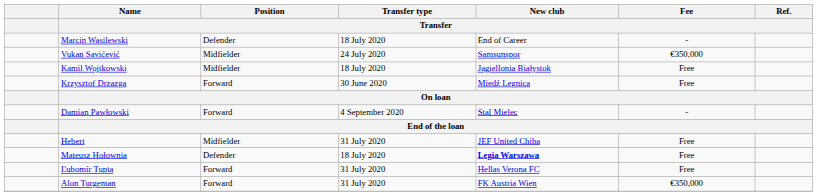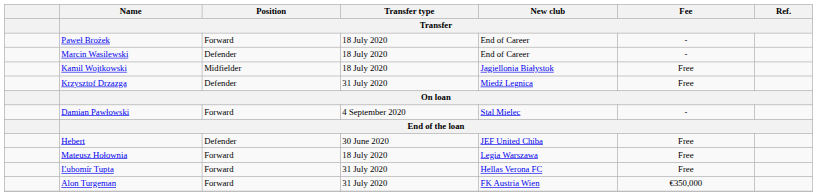 <table class="wikitable" style="width:100%; font-size:85%;">
 <tr>
 <th width="2%"></th>
 <th width="5%">Name</th>
 <th width="5%">Position</th>
 <th width="5%">Transfer type</th>
 <th width="5%">New club</th>
 <th width="5%">Fee</th>
 <th width="2%">Ref.</th>
 </tr>
 <tr>
 <th></th>
 <th colspan="6" align="center">Transfer</th>
 </tr>
 <tr>
 <td align=center></td>
-<td align=left> <a href='#'>Marcin Wasilewski</a></td>
-<td align=left>Defender</td>
+<td align=left> <a href='#'>Paweł Brożek</a></td>
+<td align=left>Forward</td>
 <td align=left>18 July 2020</td>
 <td align=left>End of Career</td>
 <td align=center>-</td>
 <td></td>
 </tr>
 <tr>
 <td align=center></td>
-<td align=left> <a href='#'>Vukan Savićević</a></td>
-<td align=left>Midfielder</td>
-<td align=left>24 July 2020</td>
-<td align=left> <a href='#'>Samsunspor</a></td>
-<td align=center>€350,000</td>
+<td align=left> <a href='#'>Marcin Wasilewski</a></td>
+<td align=left>Defender</td>
+<td align=left>18 July 2020</td>
+<td align=left>End of Career</td>
+<td align=center>-</td>
 <td></td>
 </tr>
 <tr>
 <td align=center></td>
 <td align=left> <a href='#'>Kamil Wojtkowski</a></td>
 <td align=left>Midfielder</td>
 <td align=left>18 July 2020</td>
 <td align=left> <a href='#'>Jagiellonia Białystok</a></td>
 <td align=center>Free</td>
 <td></td>
 </tr>
 <tr>
 <td align=center></td>
 <td align=left> <a href='#'>Krzysztof Drzazga</a></td>
-<td align=left>Forward</td>
-<td align=left>30 June 2020</td>
+<td align=left>Defender</td>
+<td align=left>31 July 2020</td>
 <td align=left> <a href='#'>Miedź Legnica</a></td>
 <td align=center>Free</td>
 <td></td>
 </tr>
 <tr>
 <th></th>
 <th colspan="6" align="center">On loan</th>
 </tr>
 <tr>
 <td align=center></td>
 <td align=left> <a href='#'>Damian Pawłowski</a></td>
 <td align=left>Forward</td>
 <td align=left>4 September 2020</td>
 <td align=left> <a href='#'>Stal Mielec</a></td>
 <td align=center>-</td>
 <td></td>
 </tr>
 <tr>
 <th></th>
 <th colspan="6" align="center">End of the loan</th>
 </tr>
 <tr>
 <td align=center></td>
 <td align=left> <a href='#'>Hebert</a></td>
-<td align=left>Midfielder</td>
-<td align=left>31 July 2020</td>
+<td align=left>Defender</td>
+<td align=left>30 June 2020</td>
 <td align=left> <a href='#'>JEF United Chiba</a></td>
 <td align=center>Free</td>
 <td></td>
 </tr>
 <tr>
 <td align=center></td>
 <td align=left> <a href='#'>Mateusz Hołownia</a></td>
-<td align=left>Defender</td>
+<td align=left>Forward</td>
 <td align=left>18 July 2020</td>
-<td align=left><strong> <a href='#'>Legia Warszawa</a></strong></td>
+<td align=left> <a href='#'>Legia Warszawa</a></td>
 <td align=center>Free</td>
 <td></td>
 </tr>
 <tr>
 <td align=center></td>
 <td align=left> <a href='#'>Ľubomír Tupta</a></td>
 <td align=left>Forward</td>
 <td align=left>31 July 2020</td>
 <td align=left> <a href='#'>Hellas Verona FC</a></td>
 <td align=center>Free</td>
 <td></td>
 </tr>
 <tr>
 <td align=center></td>
 <td align=left> <a href='#'>Alon Turgeman</a></td>
 <td align=left>Forward</td>
 <td align=left>31 July 2020</td>
 <td align=left> <a href='#'>FK Austria Wien</a></td>
 <td align=center>€350,000</td>
 <td></td>
 </tr>
 <tr>
 </tr>
 </table>
